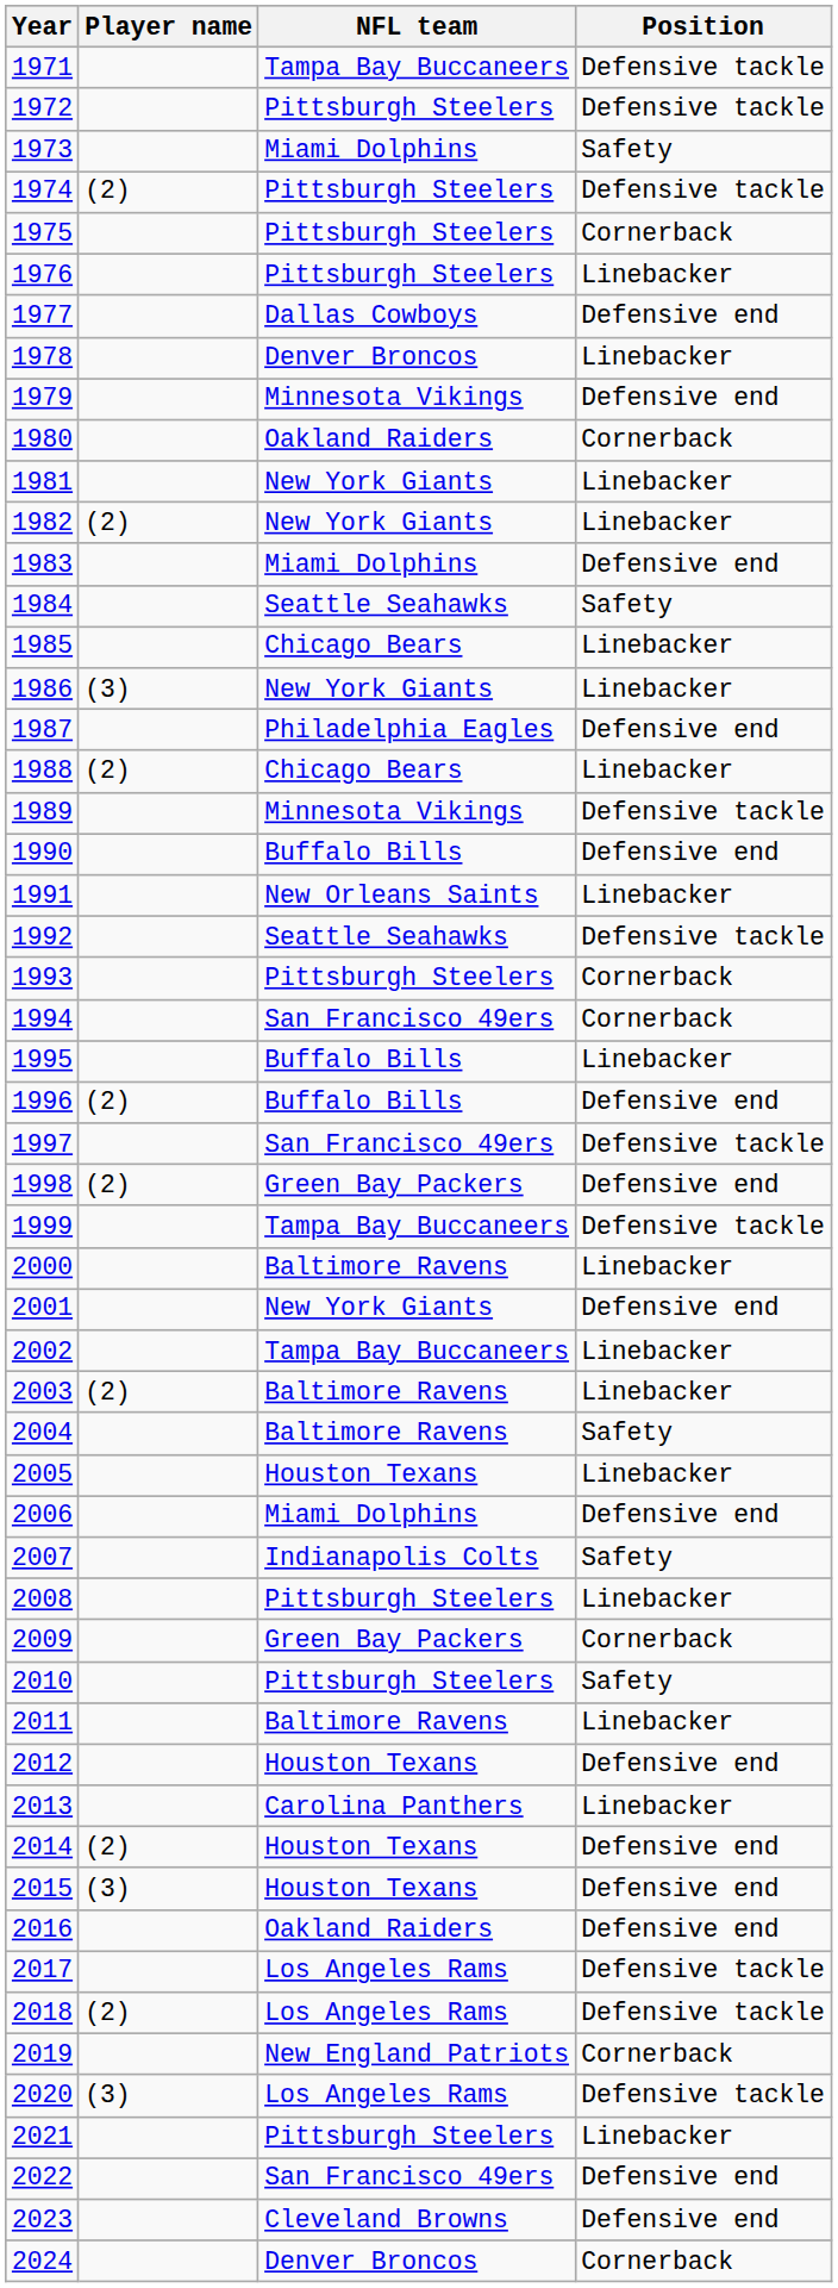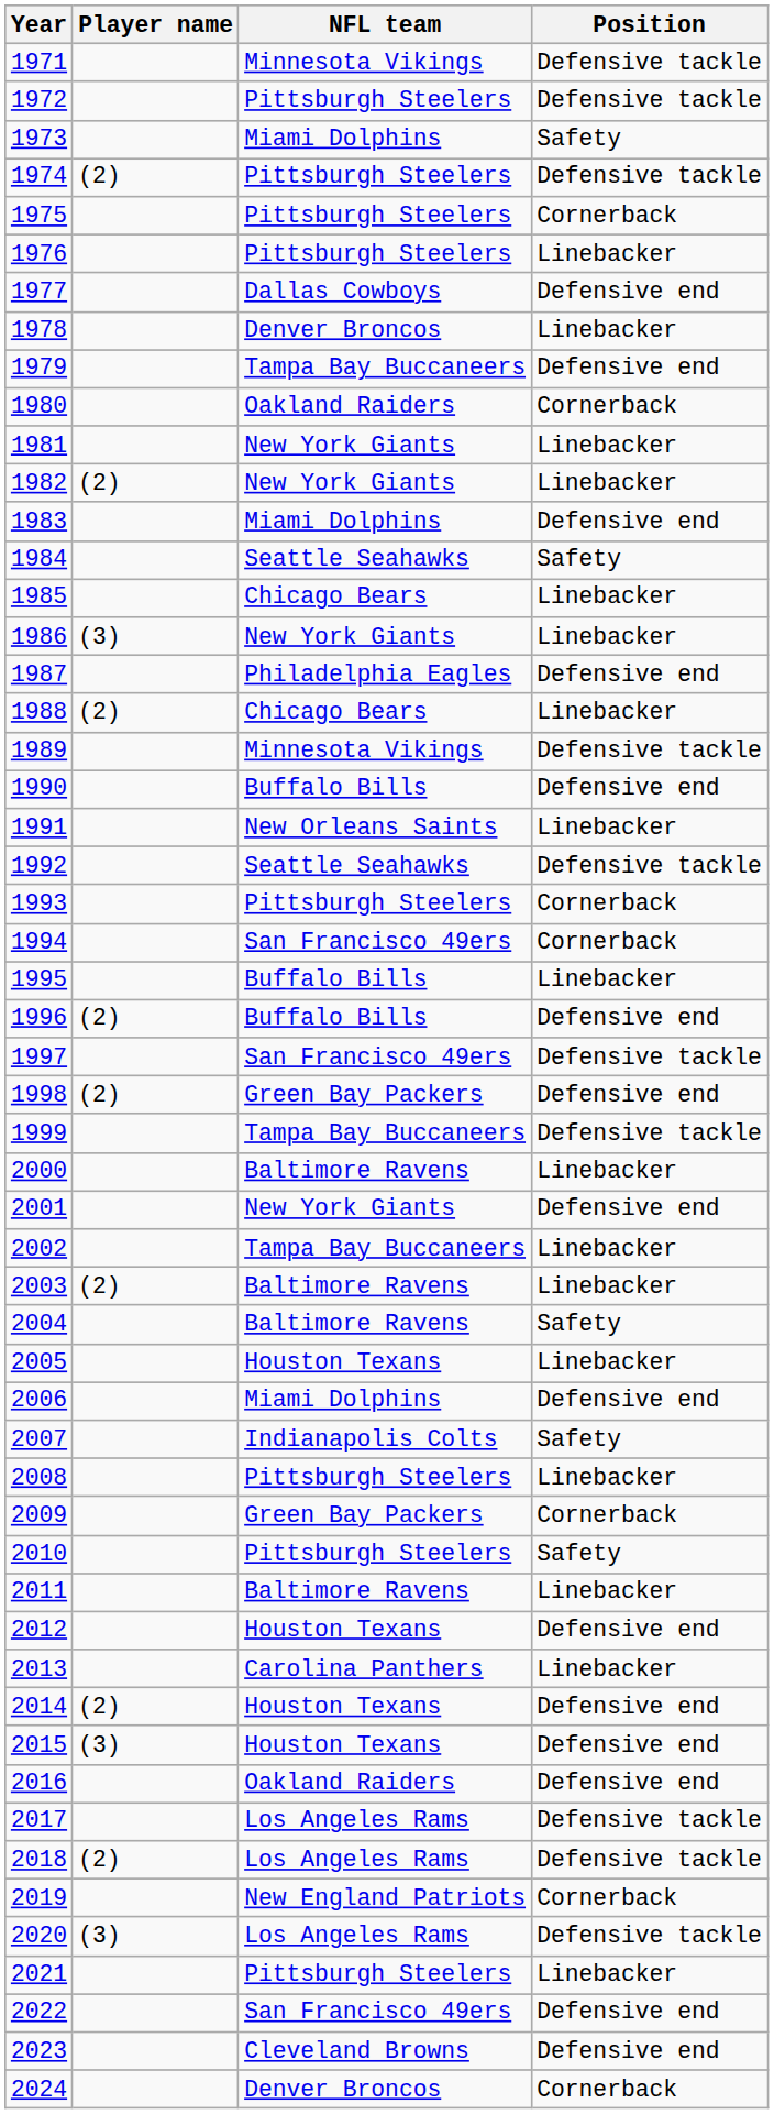 <table class="wikitable sortable sortable">
 <tr>
 <th>Year</th>
 <th>Player name</th>
 <th>NFL team</th>
 <th>Position</th>
 </tr>
 <tr>
 <td><a href='#'>1971</a></td>
 <td></td>
-<td><a href='#'>Tampa Bay Buccaneers</a></td>
+<td><a href='#'>Minnesota Vikings</a></td>
 <td>Defensive tackle</td>
 </tr>
 <tr>
 <td><a href='#'>1972</a></td>
 <td></td>
 <td><a href='#'>Pittsburgh Steelers</a></td>
 <td>Defensive tackle</td>
 </tr>
 <tr>
 <td><a href='#'>1973</a></td>
 <td></td>
 <td><a href='#'>Miami Dolphins</a></td>
 <td>Safety</td>
 </tr>
 <tr>
 <td><a href='#'>1974</a></td>
 <td> (2)</td>
 <td><a href='#'>Pittsburgh Steelers</a></td>
 <td>Defensive tackle</td>
 </tr>
 <tr>
 <td><a href='#'>1975</a></td>
 <td></td>
 <td><a href='#'>Pittsburgh Steelers</a></td>
 <td>Cornerback</td>
 </tr>
 <tr>
 <td><a href='#'>1976</a></td>
 <td></td>
 <td><a href='#'>Pittsburgh Steelers</a></td>
 <td>Linebacker</td>
 </tr>
 <tr>
 <td><a href='#'>1977</a></td>
 <td></td>
 <td><a href='#'>Dallas Cowboys</a></td>
 <td>Defensive end</td>
 </tr>
 <tr>
 <td><a href='#'>1978</a></td>
 <td></td>
 <td><a href='#'>Denver Broncos</a></td>
 <td>Linebacker</td>
 </tr>
 <tr>
 <td><a href='#'>1979</a></td>
 <td></td>
-<td><a href='#'>Minnesota Vikings</a></td>
+<td><a href='#'>Tampa Bay Buccaneers</a></td>
 <td>Defensive end</td>
 </tr>
 <tr>
 <td><a href='#'>1980</a></td>
 <td></td>
 <td><a href='#'>Oakland Raiders</a></td>
 <td>Cornerback</td>
 </tr>
 <tr>
 <td><a href='#'>1981</a></td>
 <td></td>
 <td><a href='#'>New York Giants</a></td>
 <td>Linebacker</td>
 </tr>
 <tr>
 <td><a href='#'>1982</a></td>
 <td> (2)</td>
 <td><a href='#'>New York Giants</a></td>
 <td>Linebacker</td>
 </tr>
 <tr>
 <td><a href='#'>1983</a></td>
 <td></td>
 <td><a href='#'>Miami Dolphins</a></td>
 <td>Defensive end</td>
 </tr>
 <tr>
 <td><a href='#'>1984</a></td>
 <td></td>
 <td><a href='#'>Seattle Seahawks</a></td>
 <td>Safety</td>
 </tr>
 <tr>
 <td><a href='#'>1985</a></td>
 <td></td>
 <td><a href='#'>Chicago Bears</a></td>
 <td>Linebacker</td>
 </tr>
 <tr>
 <td><a href='#'>1986</a></td>
 <td> (3)</td>
 <td><a href='#'>New York Giants</a></td>
 <td>Linebacker</td>
 </tr>
 <tr>
 <td><a href='#'>1987</a></td>
 <td></td>
 <td><a href='#'>Philadelphia Eagles</a></td>
 <td>Defensive end</td>
 </tr>
 <tr>
 <td><a href='#'>1988</a></td>
 <td> (2)</td>
 <td><a href='#'>Chicago Bears</a></td>
 <td>Linebacker</td>
 </tr>
 <tr>
 <td><a href='#'>1989</a></td>
 <td></td>
 <td><a href='#'>Minnesota Vikings</a></td>
 <td>Defensive tackle</td>
 </tr>
 <tr>
 <td><a href='#'>1990</a></td>
 <td></td>
 <td><a href='#'>Buffalo Bills</a></td>
 <td>Defensive end</td>
 </tr>
 <tr>
 <td><a href='#'>1991</a></td>
 <td></td>
 <td><a href='#'>New Orleans Saints</a></td>
 <td>Linebacker</td>
 </tr>
 <tr>
 <td><a href='#'>1992</a></td>
 <td></td>
 <td><a href='#'>Seattle Seahawks</a></td>
 <td>Defensive tackle</td>
 </tr>
 <tr>
 <td><a href='#'>1993</a></td>
 <td></td>
 <td><a href='#'>Pittsburgh Steelers</a></td>
 <td>Cornerback</td>
 </tr>
 <tr>
 <td><a href='#'>1994</a></td>
 <td></td>
 <td><a href='#'>San Francisco 49ers</a></td>
 <td>Cornerback</td>
 </tr>
 <tr>
 <td><a href='#'>1995</a></td>
 <td></td>
 <td><a href='#'>Buffalo Bills</a></td>
 <td>Linebacker</td>
 </tr>
 <tr>
 <td><a href='#'>1996</a></td>
 <td> (2)</td>
 <td><a href='#'>Buffalo Bills</a></td>
 <td>Defensive end</td>
 </tr>
 <tr>
 <td><a href='#'>1997</a></td>
 <td></td>
 <td><a href='#'>San Francisco 49ers</a></td>
 <td>Defensive tackle</td>
 </tr>
 <tr>
 <td><a href='#'>1998</a></td>
 <td> (2)</td>
 <td><a href='#'>Green Bay Packers</a></td>
 <td>Defensive end</td>
 </tr>
 <tr>
 <td><a href='#'>1999</a></td>
 <td></td>
 <td><a href='#'>Tampa Bay Buccaneers</a></td>
 <td>Defensive tackle</td>
 </tr>
 <tr>
 <td><a href='#'>2000</a></td>
 <td></td>
 <td><a href='#'>Baltimore Ravens</a></td>
 <td>Linebacker</td>
 </tr>
 <tr>
 <td><a href='#'>2001</a></td>
 <td></td>
 <td><a href='#'>New York Giants</a></td>
 <td>Defensive end</td>
 </tr>
 <tr>
 <td><a href='#'>2002</a></td>
 <td></td>
 <td><a href='#'>Tampa Bay Buccaneers</a></td>
 <td>Linebacker</td>
 </tr>
 <tr>
 <td><a href='#'>2003</a></td>
 <td> (2)</td>
 <td><a href='#'>Baltimore Ravens</a></td>
 <td>Linebacker</td>
 </tr>
 <tr>
 <td><a href='#'>2004</a></td>
 <td></td>
 <td><a href='#'>Baltimore Ravens</a></td>
 <td>Safety</td>
 </tr>
 <tr>
 <td><a href='#'>2005</a></td>
 <td></td>
 <td><a href='#'>Houston Texans</a></td>
 <td>Linebacker</td>
 </tr>
 <tr>
 <td><a href='#'>2006</a></td>
 <td></td>
 <td><a href='#'>Miami Dolphins</a></td>
 <td>Defensive end</td>
 </tr>
 <tr>
 <td><a href='#'>2007</a></td>
 <td></td>
 <td><a href='#'>Indianapolis Colts</a></td>
 <td>Safety</td>
 </tr>
 <tr>
 <td><a href='#'>2008</a></td>
 <td></td>
 <td><a href='#'>Pittsburgh Steelers</a></td>
 <td>Linebacker</td>
 </tr>
 <tr>
 <td><a href='#'>2009</a></td>
 <td></td>
 <td><a href='#'>Green Bay Packers</a></td>
 <td>Cornerback</td>
 </tr>
 <tr>
 <td><a href='#'>2010</a></td>
 <td></td>
 <td><a href='#'>Pittsburgh Steelers</a></td>
 <td>Safety</td>
 </tr>
 <tr>
 <td><a href='#'>2011</a></td>
 <td></td>
 <td><a href='#'>Baltimore Ravens</a></td>
 <td>Linebacker</td>
 </tr>
 <tr>
 <td><a href='#'>2012</a></td>
 <td></td>
 <td><a href='#'>Houston Texans</a></td>
 <td>Defensive end</td>
 </tr>
 <tr>
 <td><a href='#'>2013</a></td>
 <td></td>
 <td><a href='#'>Carolina Panthers</a></td>
 <td>Linebacker</td>
 </tr>
 <tr>
 <td><a href='#'>2014</a></td>
 <td> (2)</td>
 <td><a href='#'>Houston Texans</a></td>
 <td>Defensive end</td>
 </tr>
 <tr>
 <td><a href='#'>2015</a></td>
 <td> (3)</td>
 <td><a href='#'>Houston Texans</a></td>
 <td>Defensive end</td>
 </tr>
 <tr>
 <td><a href='#'>2016</a></td>
 <td></td>
 <td><a href='#'>Oakland Raiders</a></td>
 <td>Defensive end</td>
 </tr>
 <tr>
 <td><a href='#'>2017</a></td>
 <td></td>
 <td><a href='#'>Los Angeles Rams</a></td>
 <td>Defensive tackle</td>
 </tr>
 <tr>
 <td><a href='#'>2018</a></td>
 <td> (2)</td>
 <td><a href='#'>Los Angeles Rams</a></td>
 <td>Defensive tackle</td>
 </tr>
 <tr>
 <td><a href='#'>2019</a></td>
 <td></td>
 <td><a href='#'>New England Patriots</a></td>
 <td>Cornerback</td>
 </tr>
 <tr>
 <td><a href='#'>2020</a></td>
 <td> (3)</td>
 <td><a href='#'>Los Angeles Rams</a></td>
 <td>Defensive tackle</td>
 </tr>
 <tr>
 <td><a href='#'>2021</a></td>
 <td></td>
 <td><a href='#'>Pittsburgh Steelers</a></td>
 <td>Linebacker</td>
 </tr>
 <tr>
 <td><a href='#'>2022</a></td>
 <td></td>
 <td><a href='#'>San Francisco 49ers</a></td>
 <td>Defensive end</td>
 </tr>
 <tr>
 <td><a href='#'>2023</a></td>
 <td></td>
 <td><a href='#'>Cleveland Browns</a></td>
 <td>Defensive end</td>
 </tr>
 <tr>
 <td><a href='#'>2024</a></td>
 <td></td>
 <td><a href='#'>Denver Broncos</a></td>
 <td>Cornerback</td>
 </tr>
 </table>
